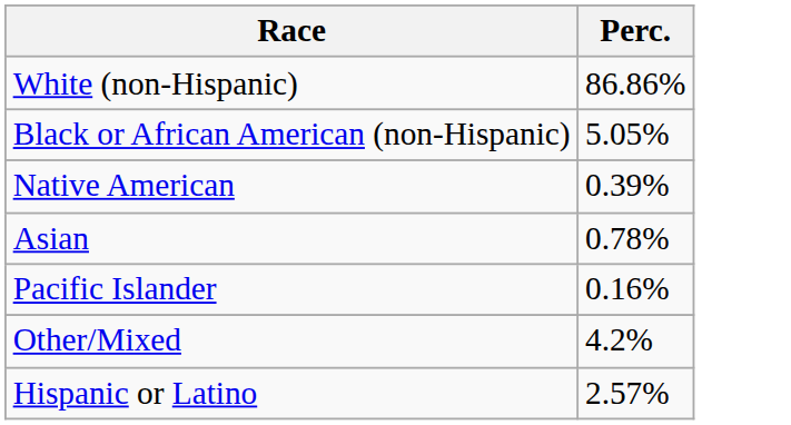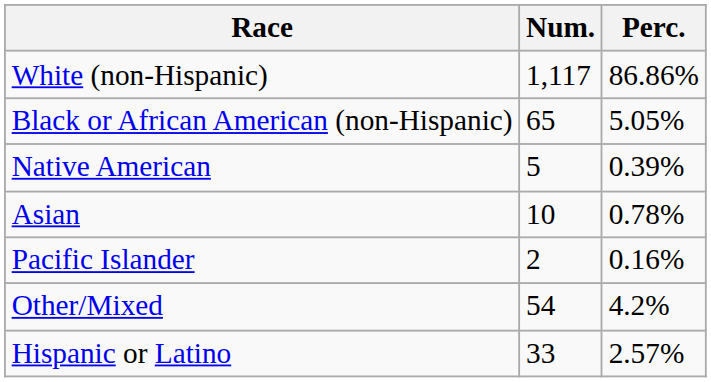 <table class="wikitable">
 <tr>
 <th>Race</th>
+<th>Num.</th>
 <th>Perc.</th>
 </tr>
 <tr>
 <td><a href='#'>White</a> (non-Hispanic)</td>
+<td>1,117</td>
 <td>86.86%</td>
 </tr>
 <tr>
 <td><a href='#'>Black or African American</a> (non-Hispanic)</td>
+<td>65</td>
 <td>5.05%</td>
 </tr>
 <tr>
 <td><a href='#'>Native American</a></td>
+<td>5</td>
 <td>0.39%</td>
 </tr>
 <tr>
 <td><a href='#'>Asian</a></td>
+<td>10</td>
 <td>0.78%</td>
 </tr>
 <tr>
 <td><a href='#'>Pacific Islander</a></td>
+<td>2</td>
 <td>0.16%</td>
 </tr>
 <tr>
 <td><a href='#'>Other/Mixed</a></td>
+<td>54</td>
 <td>4.2%</td>
 </tr>
 <tr>
 <td><a href='#'>Hispanic</a> or <a href='#'>Latino</a></td>
+<td>33</td>
 <td>2.57%</td>
 </tr>
 </table>
